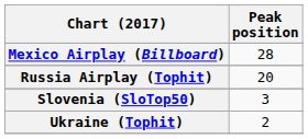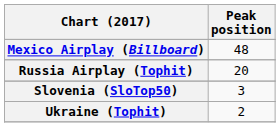 <table class="wikitable sortable plainrowheaders" style="text-align:center">
 <tr>
 <th scope="col">Chart (2017)</th>
 <th scope="col">Peak<br> position</th>
 </tr>
 <tr>
 </tr>
 <tr>
 </tr>
 <tr>
 </tr>
 <tr>
 </tr>
 <tr>
 </tr>
 <tr>
 </tr>
 <tr>
 </tr>
 <tr>
 </tr>
 <tr>
 </tr>
 <tr>
 </tr>
 <tr>
 </tr>
 <tr>
 </tr>
 <tr>
 </tr>
 <tr>
 </tr>
 <tr>
 <th scope="row"><a href='#'>Mexico Airplay</a> (<em><a href='#'>Billboard</a></em>)</th>
-<td>28</td>
+<td>48</td>
 </tr>
 <tr>
 </tr>
 <tr>
 </tr>
 <tr>
 </tr>
 <tr>
 </tr>
 <tr>
 </tr>
 <tr>
 </tr>
 <tr>
 <th scope="row">Russia Airplay (<a href='#'>Tophit</a>)</th>
 <td>20</td>
 </tr>
 <tr>
 </tr>
 <tr>
 </tr>
 <tr>
 </tr>
 <tr>
 <th scope="row">Slovenia (<a href='#'>SloTop50</a>)</th>
 <td>3</td>
 </tr>
 <tr>
 </tr>
 <tr>
 </tr>
 <tr>
 </tr>
 <tr>
 <th scope="row">Ukraine (<a href='#'>Tophit</a>)</th>
 <td>2</td>
 </tr>
 <tr>
 </tr>
 <tr>
 </tr>
 <tr>
 </tr>
 </table>
